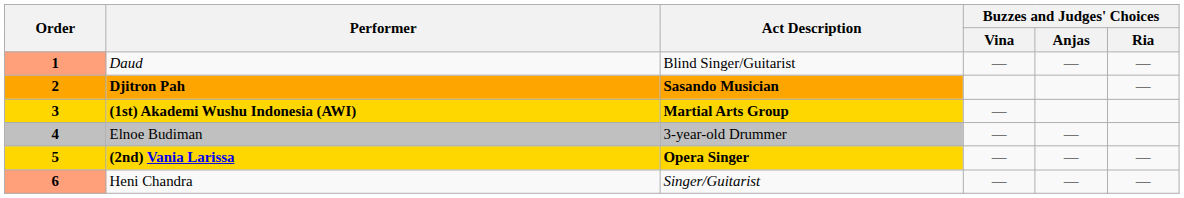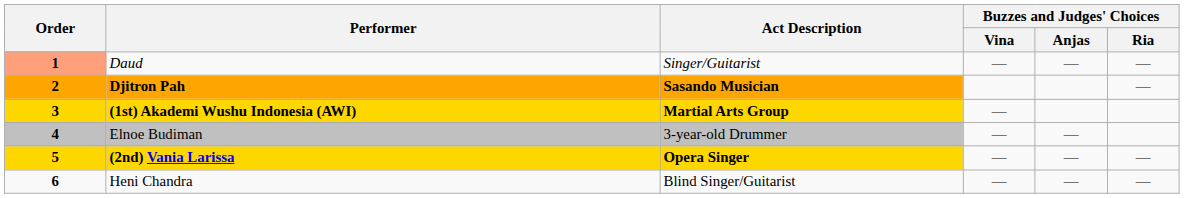 <table class="wikitable" style="width:100%;">
 <tr>
 <th rowspan=2>Order</th>
 <th rowspan=2>Performer</th>
 <th rowspan=2>Act Description</th>
 <th colspan=3>Buzzes and Judges' Choices</th>
 </tr>
 <tr>
 <th width="70">Vina</th>
 <th width="70">Anjas</th>
 <th width="70">Ria</th>
 </tr>
 <tr>
 <td align="center" style="background: lightsalmon;"><strong>1</strong></td>
 <td><em>Daud</em></td>
-<td>Blind Singer/Guitarist</td>
+<td><em>Singer/Guitarist</em></td>
 <td align="center">—</td>
 <td align="center">—</td>
 <td align="center">—</td>
 </tr>
 <tr>
 <td style="background:orange;" align="center"><strong>2</strong></td>
 <td style="background:orange;"><strong>Djitron Pah</strong></td>
 <td style="background:orange;"><strong>Sasando Musician</strong></td>
 <td style="text-align:center;"></td>
 <td style="text-align:center;"></td>
 <td align="center">—</td>
 </tr>
 <tr>
 <td style="background:gold;" align="center"><strong>3</strong></td>
 <td style="background:gold;"><strong>(1st) Akademi Wushu Indonesia (AWI)</strong></td>
 <td style="background:gold;"><strong>Martial Arts Group</strong></td>
 <td align="center">—</td>
 <td style="text-align:center;"></td>
 <td style="text-align:center;"></td>
 </tr>
 <tr>
 <td style="background:silver;" align="center"><strong>4</strong></td>
 <td style="background:silver;">Elnoe Budiman</td>
 <td style="background:silver;">3-year-old Drummer</td>
 <td align="center">—</td>
 <td align="center">—</td>
 <td style="text-align:center;"></td>
 </tr>
 <tr>
 <td style="background:gold;" align="center"><strong>5</strong></td>
 <td style="background:gold;"><strong>(2nd) <a href='#'>Vania Larissa</a></strong></td>
 <td style="background:gold;"><strong>Opera Singer</strong></td>
 <td align="center">—</td>
 <td align="center">—</td>
 <td align="center">—</td>
 </tr>
 <tr>
-<td align="center" style="background: lightsalmon;"><strong>6</strong></td>
+<td align="center"><strong>6</strong></td>
 <td>Heni Chandra</td>
-<td><em>Singer/Guitarist</em></td>
+<td>Blind Singer/Guitarist</td>
 <td align="center">—</td>
 <td align="center">—</td>
 <td align="center">—</td>
 </tr>
 </table>
